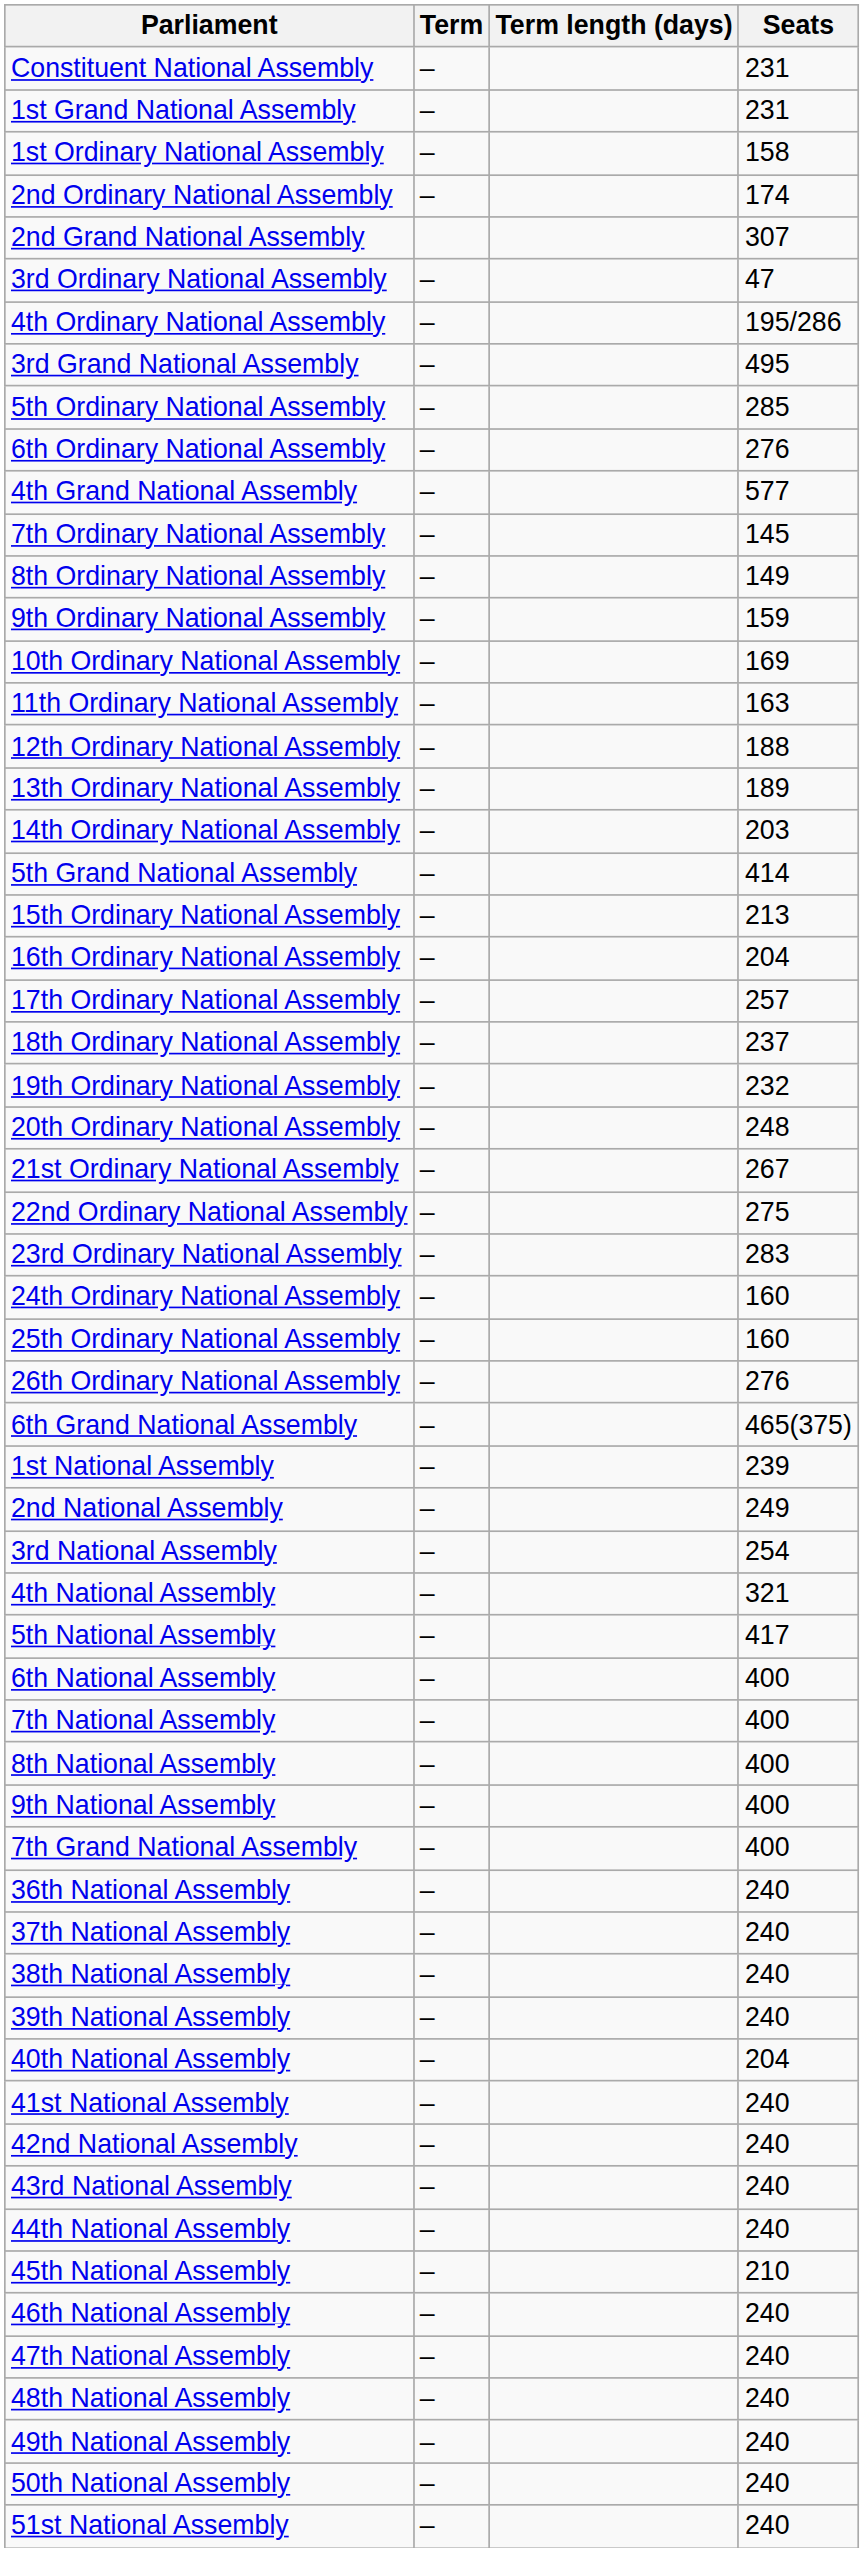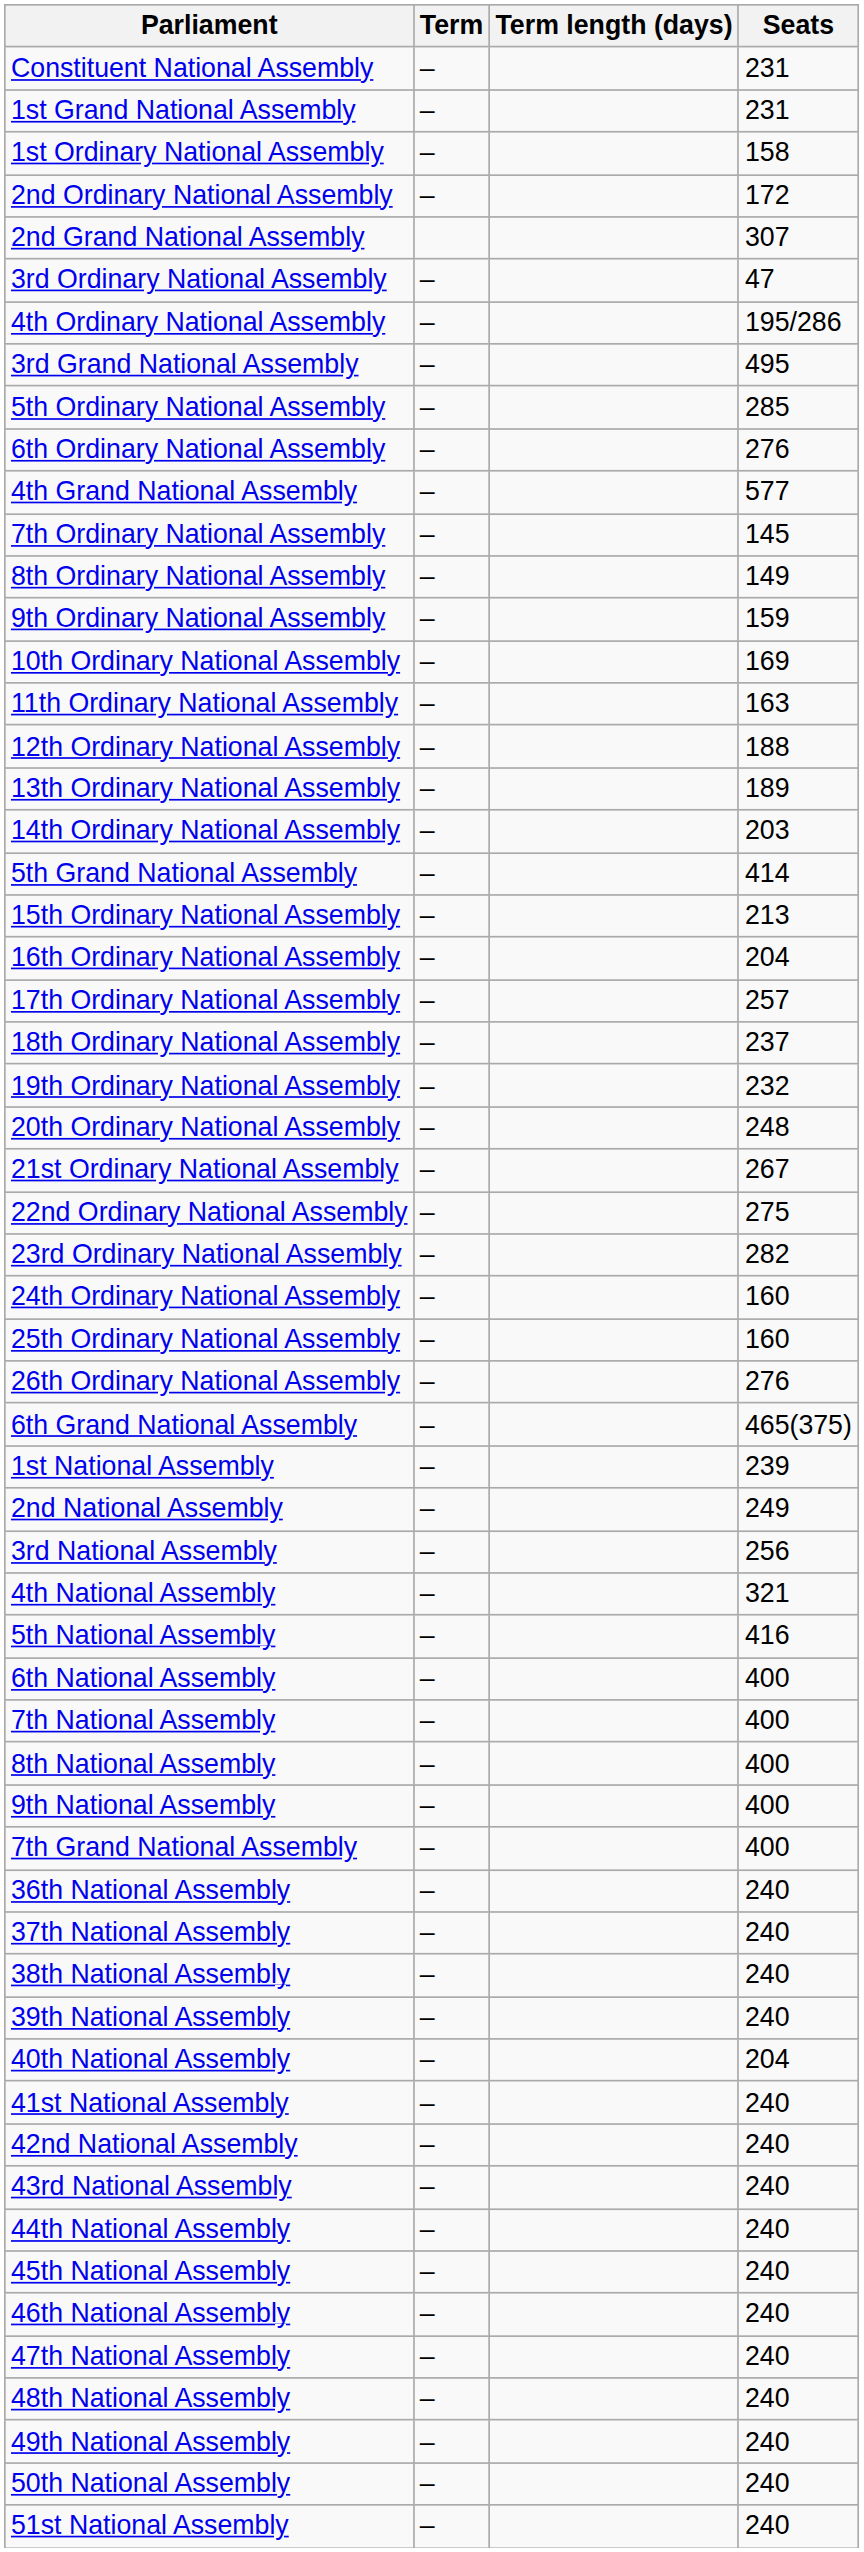 <table class="wikitable">
 <tr>
 <th>Parliament</th>
 <th><strong>Term</strong></th>
 <th><strong>Term length (days)</strong></th>
 <th><strong>Seats</strong></th>
 </tr>
 <tr>
 <td><a href='#'>Constituent National Assembly</a></td>
 <td> – </td>
 <td></td>
 <td>231</td>
 </tr>
 <tr>
 <td><a href='#'>1st Grand National Assembly</a></td>
 <td> – </td>
 <td></td>
 <td>231</td>
 </tr>
 <tr>
 <td><a href='#'>1st Ordinary National Assembly</a></td>
 <td> – </td>
 <td></td>
 <td>158</td>
 </tr>
 <tr>
 <td><a href='#'>2nd Ordinary National Assembly</a></td>
 <td> – </td>
 <td></td>
-<td>174</td>
+<td>172</td>
 </tr>
 <tr>
 <td><a href='#'>2nd Grand National Assembly</a></td>
 <td></td>
 <td></td>
 <td>307</td>
 </tr>
 <tr>
 <td><a href='#'>3rd Ordinary National Assembly</a></td>
 <td> – </td>
 <td></td>
 <td>47</td>
 </tr>
 <tr>
 <td><a href='#'>4th Ordinary National Assembly</a></td>
 <td> – </td>
 <td></td>
 <td>195/286</td>
 </tr>
 <tr>
 <td><a href='#'>3rd Grand National Assembly</a></td>
 <td> – </td>
 <td></td>
 <td>495</td>
 </tr>
 <tr>
 <td><a href='#'>5th Ordinary National Assembly</a></td>
 <td> – </td>
 <td></td>
 <td>285</td>
 </tr>
 <tr>
 <td><a href='#'>6th Ordinary National Assembly</a></td>
 <td> – </td>
 <td></td>
 <td>276</td>
 </tr>
 <tr>
 <td><a href='#'>4th Grand National Assembly</a></td>
 <td> – </td>
 <td></td>
 <td>577</td>
 </tr>
 <tr>
 <td><a href='#'>7th Ordinary National Assembly</a></td>
 <td> – </td>
 <td></td>
 <td>145</td>
 </tr>
 <tr>
 <td><a href='#'>8th Ordinary National Assembly</a></td>
 <td> – </td>
 <td></td>
 <td>149</td>
 </tr>
 <tr>
 <td><a href='#'>9th Ordinary National Assembly</a></td>
 <td> – </td>
 <td></td>
 <td>159</td>
 </tr>
 <tr>
 <td><a href='#'>10th Ordinary National Assembly</a></td>
 <td> – </td>
 <td></td>
 <td>169</td>
 </tr>
 <tr>
 <td><a href='#'>11th Ordinary National Assembly</a></td>
 <td> – </td>
 <td></td>
 <td>163</td>
 </tr>
 <tr>
 <td><a href='#'>12th Ordinary National Assembly</a></td>
 <td> – </td>
 <td></td>
 <td>188</td>
 </tr>
 <tr>
 <td><a href='#'>13th Ordinary National Assembly</a></td>
 <td> – </td>
 <td></td>
 <td>189</td>
 </tr>
 <tr>
 <td><a href='#'>14th Ordinary National Assembly</a></td>
 <td> – </td>
 <td></td>
 <td>203</td>
 </tr>
 <tr>
 <td><a href='#'>5th Grand National Assembly</a></td>
 <td> – </td>
 <td></td>
 <td>414</td>
 </tr>
 <tr>
 <td><a href='#'>15th Ordinary National Assembly</a></td>
 <td> – </td>
 <td></td>
 <td>213</td>
 </tr>
 <tr>
 <td><a href='#'>16th Ordinary National Assembly</a></td>
 <td> – </td>
 <td></td>
 <td>204</td>
 </tr>
 <tr>
 <td><a href='#'>17th Ordinary National Assembly</a></td>
 <td> – </td>
 <td></td>
 <td>257</td>
 </tr>
 <tr>
 <td><a href='#'>18th Ordinary National Assembly</a></td>
 <td> – </td>
 <td></td>
 <td>237</td>
 </tr>
 <tr>
 <td><a href='#'>19th Ordinary National Assembly</a></td>
 <td> – </td>
 <td></td>
 <td>232</td>
 </tr>
 <tr>
 <td><a href='#'>20th Ordinary National Assembly</a></td>
 <td> – </td>
 <td></td>
 <td>248</td>
 </tr>
 <tr>
 <td><a href='#'>21st Ordinary National Assembly</a></td>
 <td> – </td>
 <td></td>
 <td>267</td>
 </tr>
 <tr>
 <td><a href='#'>22nd Ordinary National Assembly</a></td>
 <td> – </td>
 <td></td>
 <td>275</td>
 </tr>
 <tr>
 <td><a href='#'>23rd Ordinary National Assembly</a></td>
 <td> – </td>
 <td></td>
-<td>283</td>
+<td>282</td>
 </tr>
 <tr>
 <td><a href='#'>24th Ordinary National Assembly</a></td>
 <td> – </td>
 <td></td>
 <td>160</td>
 </tr>
 <tr>
 <td><a href='#'>25th Ordinary National Assembly</a></td>
 <td> – </td>
 <td></td>
 <td>160</td>
 </tr>
 <tr>
 <td><a href='#'>26th Ordinary National Assembly</a></td>
 <td> – </td>
 <td></td>
 <td>276</td>
 </tr>
 <tr>
 <td><a href='#'>6th Grand National Assembly</a></td>
 <td> – </td>
 <td></td>
 <td>465(375)</td>
 </tr>
 <tr>
 <td><a href='#'>1st National Assembly</a></td>
 <td> – </td>
 <td></td>
 <td>239</td>
 </tr>
 <tr>
 <td><a href='#'>2nd National Assembly</a></td>
 <td> – </td>
 <td></td>
 <td>249</td>
 </tr>
 <tr>
 <td><a href='#'>3rd National Assembly</a></td>
 <td> – </td>
 <td></td>
-<td>254</td>
+<td>256</td>
 </tr>
 <tr>
 <td><a href='#'>4th National Assembly</a></td>
 <td> – </td>
 <td></td>
 <td>321</td>
 </tr>
 <tr>
 <td><a href='#'>5th National Assembly</a></td>
 <td> – </td>
 <td></td>
-<td>417</td>
+<td>416</td>
 </tr>
 <tr>
 <td><a href='#'>6th National Assembly</a></td>
 <td> – </td>
 <td></td>
 <td>400</td>
 </tr>
 <tr>
 <td><a href='#'>7th National Assembly</a></td>
 <td> – </td>
 <td></td>
 <td>400</td>
 </tr>
 <tr>
 <td><a href='#'>8th National Assembly</a></td>
 <td> – </td>
 <td></td>
 <td>400</td>
 </tr>
 <tr>
 <td><a href='#'>9th National Assembly</a></td>
 <td> – </td>
 <td></td>
 <td>400</td>
 </tr>
 <tr>
 <td><a href='#'>7th Grand National Assembly</a></td>
 <td> – </td>
 <td></td>
 <td>400</td>
 </tr>
 <tr>
 <td><a href='#'>36th National Assembly</a></td>
 <td> – </td>
 <td></td>
 <td>240</td>
 </tr>
 <tr>
 <td><a href='#'>37th National Assembly</a></td>
 <td> – </td>
 <td></td>
 <td>240</td>
 </tr>
 <tr>
 <td><a href='#'>38th National Assembly</a></td>
 <td> – </td>
 <td></td>
 <td>240</td>
 </tr>
 <tr>
 <td><a href='#'>39th National Assembly</a></td>
 <td> – </td>
 <td></td>
 <td>240</td>
 </tr>
 <tr>
 <td><a href='#'>40th National Assembly</a></td>
 <td> – </td>
 <td></td>
 <td>204</td>
 </tr>
 <tr>
 <td><a href='#'>41st National Assembly</a></td>
 <td> – </td>
 <td></td>
 <td>240</td>
 </tr>
 <tr>
 <td><a href='#'>42nd National Assembly</a></td>
 <td> – </td>
 <td></td>
 <td>240</td>
 </tr>
 <tr>
 <td><a href='#'>43rd National Assembly</a></td>
 <td> – </td>
 <td></td>
 <td>240</td>
 </tr>
 <tr>
 <td><a href='#'>44th National Assembly</a></td>
 <td> – </td>
 <td></td>
 <td>240</td>
 </tr>
 <tr>
 <td><a href='#'>45th National Assembly</a></td>
 <td> – </td>
 <td></td>
-<td>210</td>
+<td>240</td>
 </tr>
 <tr>
 <td><a href='#'>46th National Assembly</a></td>
 <td> – </td>
 <td></td>
 <td>240</td>
 </tr>
 <tr>
 <td><a href='#'>47th National Assembly</a></td>
 <td> – </td>
 <td></td>
 <td>240</td>
 </tr>
 <tr>
 <td><a href='#'>48th National Assembly</a></td>
 <td> – </td>
 <td></td>
 <td>240</td>
 </tr>
 <tr>
 <td><a href='#'>49th National Assembly</a></td>
 <td> – </td>
 <td></td>
 <td>240</td>
 </tr>
 <tr>
 <td><a href='#'>50th National Assembly</a></td>
 <td> – </td>
 <td></td>
 <td>240</td>
 </tr>
 <tr>
 <td><a href='#'>51st National Assembly</a></td>
 <td> –</td>
 <td></td>
 <td>240</td>
 </tr>
 </table>
